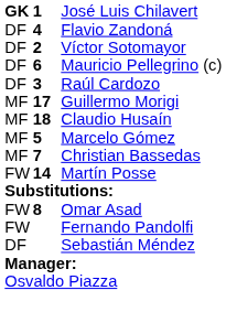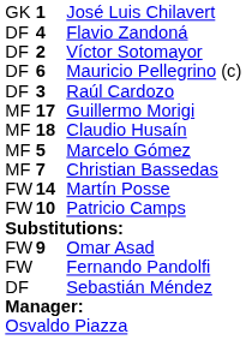 <table style="font-size:90%; margin:0.2em auto;" cellspacing="0" cellpadding="0">
 <tr>
 <th width="25"></th>
 <th width="25"></th>
 </tr>
 <tr>
-<td><strong>GK</strong></td>
+<td>GK</td>
 <td><strong>1</strong></td>
 <td> <a href='#'>José Luis Chilavert</a></td>
 </tr>
 <tr>
 <td>DF</td>
 <td><strong>4</strong></td>
 <td> <a href='#'>Flavio Zandoná</a></td>
 <td></td>
 <td></td>
 </tr>
 <tr>
 <td>DF</td>
 <td><strong>2</strong></td>
 <td> <a href='#'>Víctor Sotomayor</a></td>
 </tr>
 <tr>
 <td>DF</td>
 <td><strong>6</strong></td>
 <td> <a href='#'>Mauricio Pellegrino</a> (c)</td>
 <td></td>
 <td></td>
 </tr>
 <tr>
 <td>DF</td>
 <td><strong>3</strong></td>
 <td> <a href='#'>Raúl Cardozo</a></td>
 </tr>
 <tr>
 <td>MF</td>
 <td><strong>17</strong></td>
 <td> <a href='#'>Guillermo Morigi</a></td>
 </tr>
 <tr>
 <td>MF</td>
 <td><strong>18</strong></td>
 <td> <a href='#'>Claudio Husaín</a></td>
 </tr>
 <tr>
 <td>MF</td>
 <td><strong>5</strong></td>
 <td> <a href='#'>Marcelo Gómez</a></td>
 </tr>
 <tr>
 <td>MF</td>
 <td><strong>7</strong></td>
 <td> <a href='#'>Christian Bassedas</a></td>
 </tr>
 <tr>
 <td>FW</td>
 <td><strong>14</strong></td>
 <td> <a href='#'>Martín Posse</a></td>
 <td></td>
 <td></td>
 </tr>
 <tr>
+<td>FW</td>
+<td><strong>10</strong></td>
+<td> <a href='#'>Patricio Camps</a></td>
+<td></td>
+<td></td>
+</tr>
+<tr>
 <td colspan=3><strong>Substitutions:</strong></td>
 </tr>
 <tr>
 <td>FW</td>
-<td><strong>8</strong></td>
+<td><strong>9</strong></td>
 <td> <a href='#'>Omar Asad</a></td>
 <td></td>
 <td></td>
 </tr>
 <tr>
 <td>FW</td>
 <td></td>
 <td> <a href='#'>Fernando Pandolfi</a></td>
 <td></td>
 <td></td>
 </tr>
 <tr>
 <td>DF</td>
 <td></td>
 <td> <a href='#'>Sebastián Méndez</a></td>
 <td></td>
 <td></td>
 </tr>
 <tr>
 <td colspan=3><strong>Manager:</strong></td>
 </tr>
 <tr>
 <td colspan=4> <a href='#'>Osvaldo Piazza</a></td>
 </tr>
 </table>
